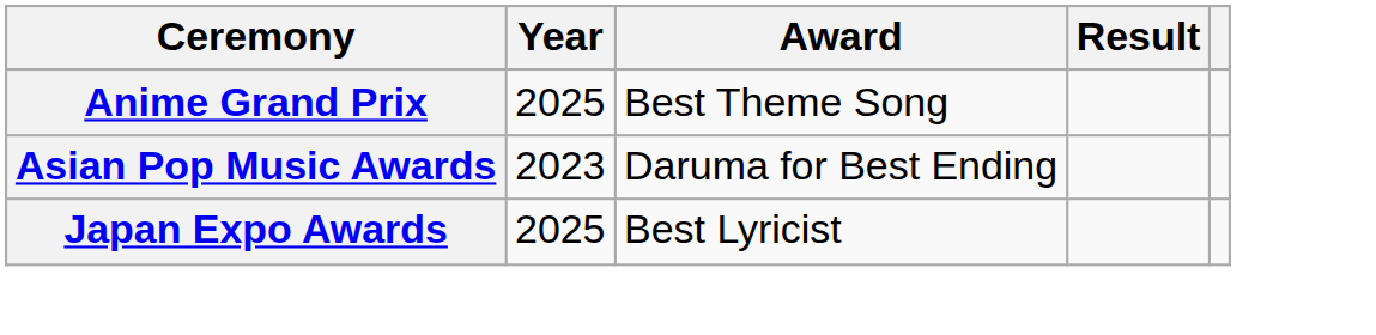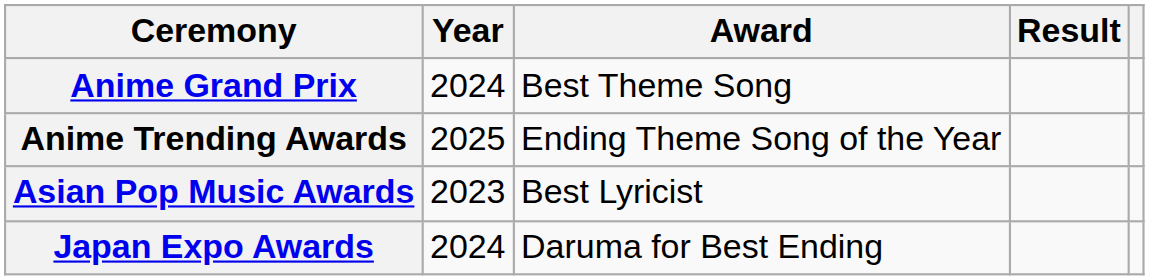 <table class="wikitable plainrowheaders">
 <tr>
 <th scope="col">Ceremony</th>
 <th scope="col">Year</th>
 <th scope="col">Award</th>
 <th scope="col">Result</th>
 <th scope="col" class="unsortable"></th>
 </tr>
 <tr>
 <th scope="row"><a href='#'>Anime Grand Prix</a></th>
+<td style="text-align:center">2024</td>
+<td>Best Theme Song</td>
+<td></td>
+<td style="text-align:center"></td>
+</tr>
+<tr>
+<th scope="row">Anime Trending Awards</th>
 <td style="text-align:center">2025</td>
-<td>Best Theme Song</td>
+<td>Ending Theme Song of the Year</td>
 <td></td>
 <td style="text-align:center"></td>
 </tr>
 <tr>
 <th scope="row"><a href='#'>Asian Pop Music Awards</a></th>
 <td style="text-align:center">2023</td>
-<td>Daruma for Best Ending</td>
+<td>Best Lyricist</td>
 <td></td>
 <td style="text-align:center"></td>
 </tr>
 <tr>
 <th scope="row"><a href='#'>Japan Expo Awards</a></th>
-<td style="text-align:center">2025</td>
-<td>Best Lyricist</td>
+<td style="text-align:center">2024</td>
+<td>Daruma for Best Ending</td>
 <td></td>
 <td style="text-align:center"></td>
 </tr>
 </table>
